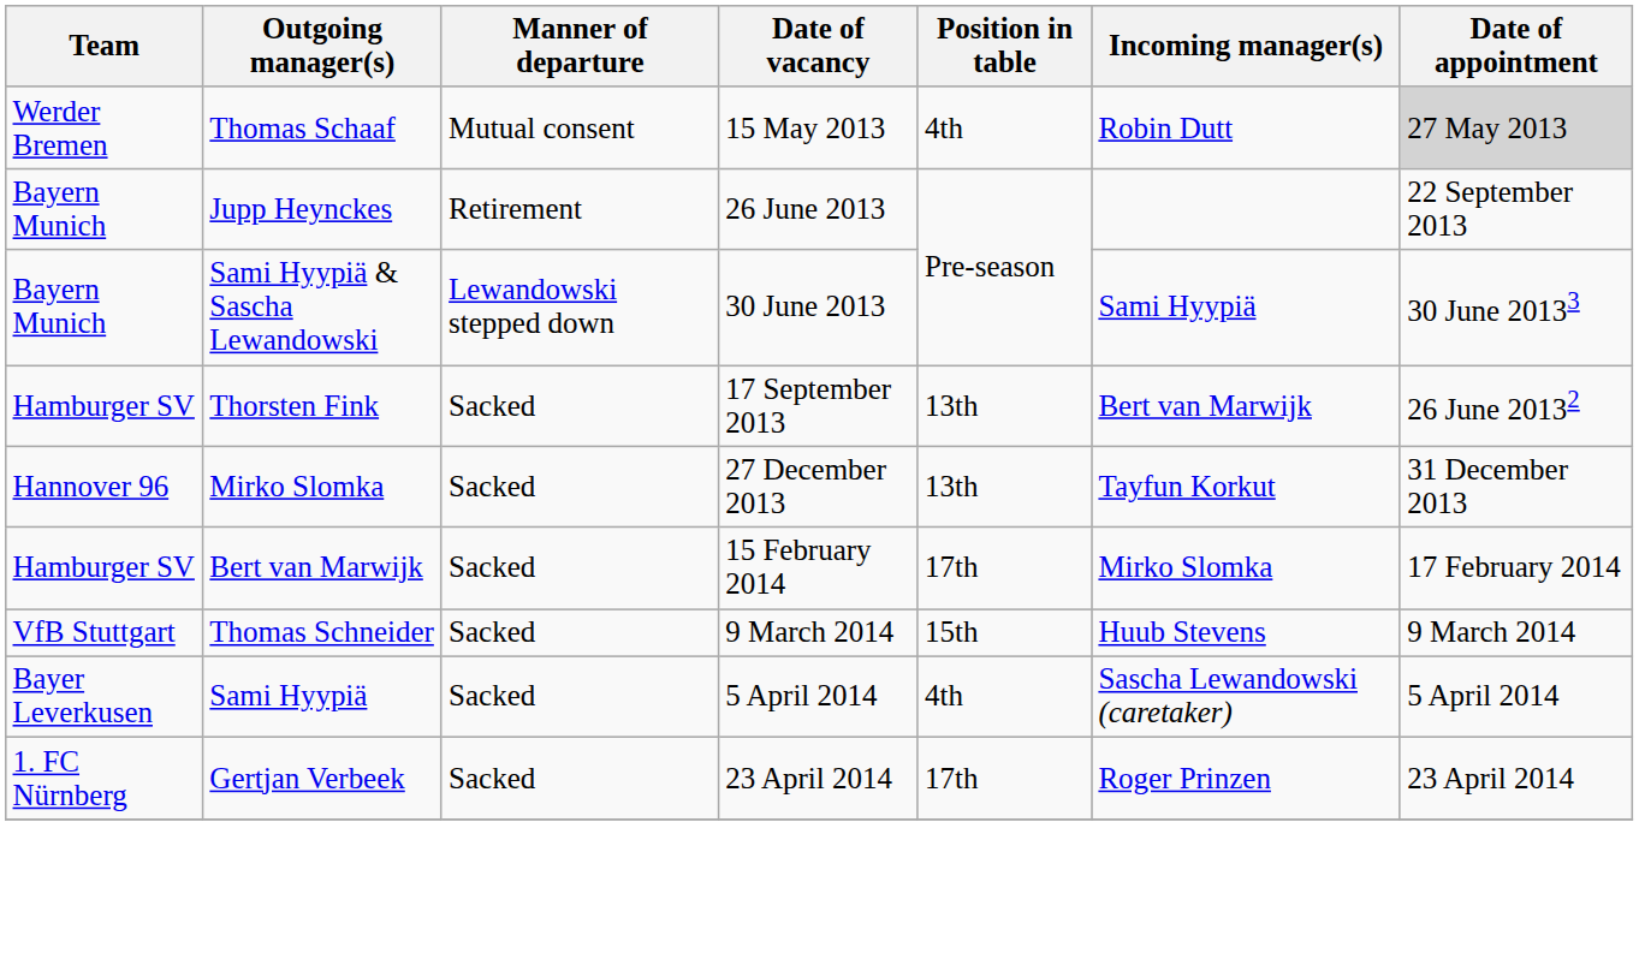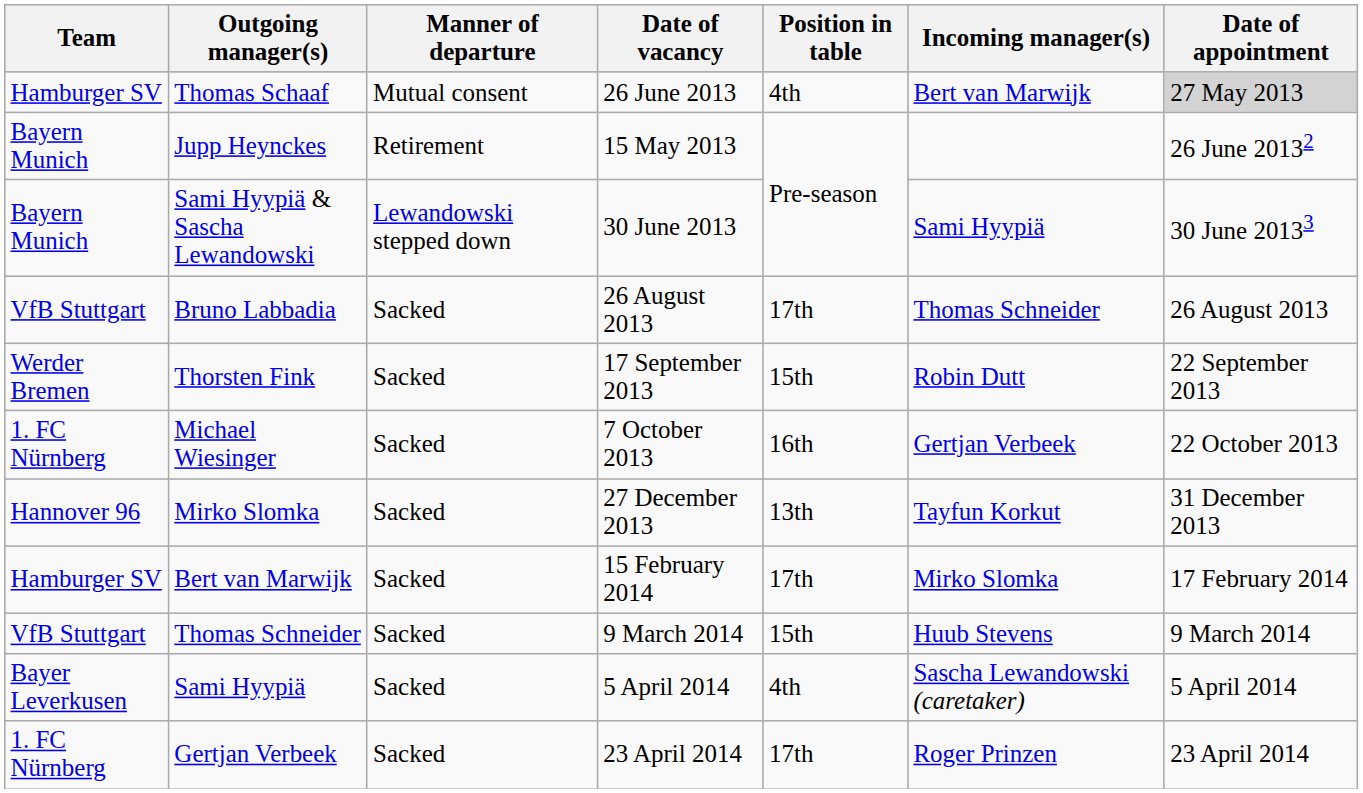 <table class="wikitable">
 <tr>
 <th>Team</th>
 <th>Outgoing manager(s)</th>
 <th>Manner of departure</th>
 <th>Date of vacancy</th>
 <th>Position in table</th>
 <th>Incoming manager(s)</th>
 <th>Date of appointment</th>
 </tr>
 <tr>
-<td><a href='#'>Werder Bremen</a></td>
+<td><a href='#'>Hamburger SV</a></td>
 <td> <a href='#'>Thomas Schaaf</a></td>
 <td>Mutual consent</td>
-<td>15 May 2013</td>
+<td>26 June 2013</td>
 <td>4th</td>
-<td> <a href='#'>Robin Dutt</a></td>
+<td> <a href='#'>Bert van Marwijk</a></td>
 <td style="background: lightgrey;">27 May 2013</td>
 </tr>
 <tr>
 <td><a href='#'>Bayern Munich</a></td>
 <td> <a href='#'>Jupp Heynckes</a></td>
 <td>Retirement</td>
-<td>26 June 2013</td>
+<td>15 May 2013</td>
 <td rowspan=2>Pre-season</td>
 <td> </td>
-<td>22 September 2013</td>
+<td>26 June 2013<sup><a href='#'>2</a></sup></td>
 </tr>
 <tr>
 <td><a href='#'>Bayern Munich</a></td>
 <td> <a href='#'>Sami Hyypiä</a> & <br> <a href='#'>Sascha Lewandowski</a></td>
 <td><a href='#'>Lewandowski</a> stepped down</td>
 <td>30 June 2013</td>
 <td> <a href='#'>Sami Hyypiä</a></td>
 <td>30 June 2013<sup><a href='#'>3</a></sup></td>
 </tr>
 <tr>
-<td><a href='#'>Hamburger SV</a></td>
+<td><a href='#'>VfB Stuttgart</a></td>
+<td> <a href='#'>Bruno Labbadia</a></td>
+<td>Sacked</td>
+<td>26 August 2013</td>
+<td>17th</td>
+<td> <a href='#'>Thomas Schneider</a></td>
+<td>26 August 2013</td>
+</tr>
+<tr>
+<td><a href='#'>Werder Bremen</a></td>
 <td> <a href='#'>Thorsten Fink</a></td>
 <td>Sacked</td>
 <td>17 September 2013</td>
-<td>13th</td>
-<td> <a href='#'>Bert van Marwijk</a></td>
-<td>26 June 2013<sup><a href='#'>2</a></sup></td>
+<td>15th</td>
+<td> <a href='#'>Robin Dutt</a></td>
+<td>22 September 2013</td>
+</tr>
+<tr>
+<td><a href='#'>1. FC Nürnberg</a></td>
+<td> <a href='#'>Michael Wiesinger</a></td>
+<td>Sacked</td>
+<td>7 October 2013</td>
+<td>16th</td>
+<td> <a href='#'>Gertjan Verbeek</a></td>
+<td>22 October 2013</td>
 </tr>
 <tr>
 <td><a href='#'>Hannover 96</a></td>
 <td> <a href='#'>Mirko Slomka</a></td>
 <td>Sacked</td>
 <td>27 December 2013</td>
 <td>13th</td>
 <td> <a href='#'>Tayfun Korkut</a></td>
 <td>31 December 2013</td>
 </tr>
 <tr>
 <td><a href='#'>Hamburger SV</a></td>
 <td> <a href='#'>Bert van Marwijk</a></td>
 <td>Sacked</td>
 <td>15 February 2014</td>
 <td>17th</td>
 <td> <a href='#'>Mirko Slomka</a></td>
 <td>17 February 2014</td>
 </tr>
 <tr>
 <td><a href='#'>VfB Stuttgart</a></td>
 <td> <a href='#'>Thomas Schneider</a></td>
 <td>Sacked</td>
 <td>9 March 2014</td>
 <td>15th</td>
 <td> <a href='#'>Huub Stevens</a></td>
 <td>9 March 2014</td>
 </tr>
 <tr>
 <td><a href='#'>Bayer Leverkusen</a></td>
 <td> <a href='#'>Sami Hyypiä</a></td>
 <td>Sacked</td>
 <td>5 April 2014</td>
 <td>4th</td>
 <td> <a href='#'>Sascha Lewandowski</a> <em>(caretaker)</em></td>
 <td>5 April 2014</td>
 </tr>
 <tr>
 <td><a href='#'>1. FC Nürnberg</a></td>
 <td> <a href='#'>Gertjan Verbeek</a></td>
 <td>Sacked</td>
 <td>23 April 2014</td>
 <td>17th</td>
 <td> <a href='#'>Roger Prinzen</a></td>
 <td>23 April 2014</td>
 </tr>
 <tr>
 </tr>
 </table>
